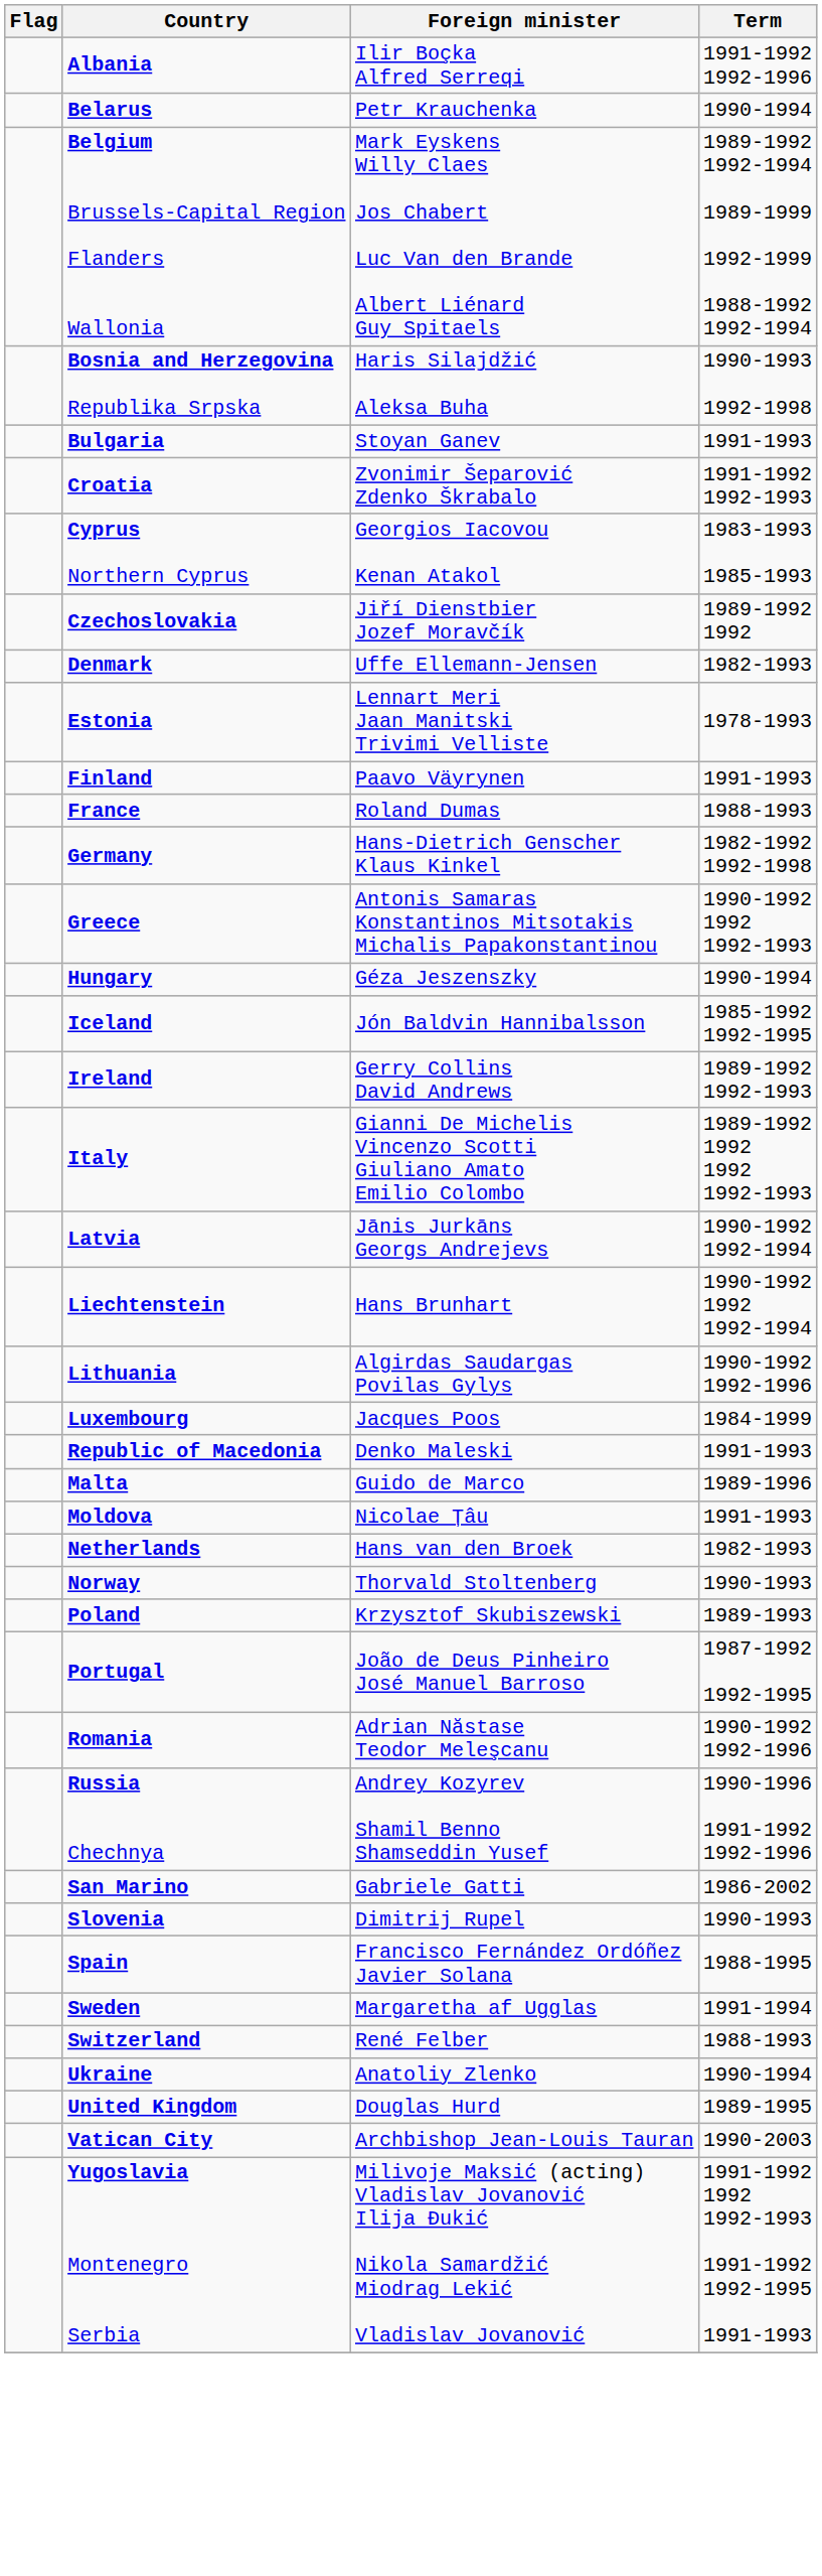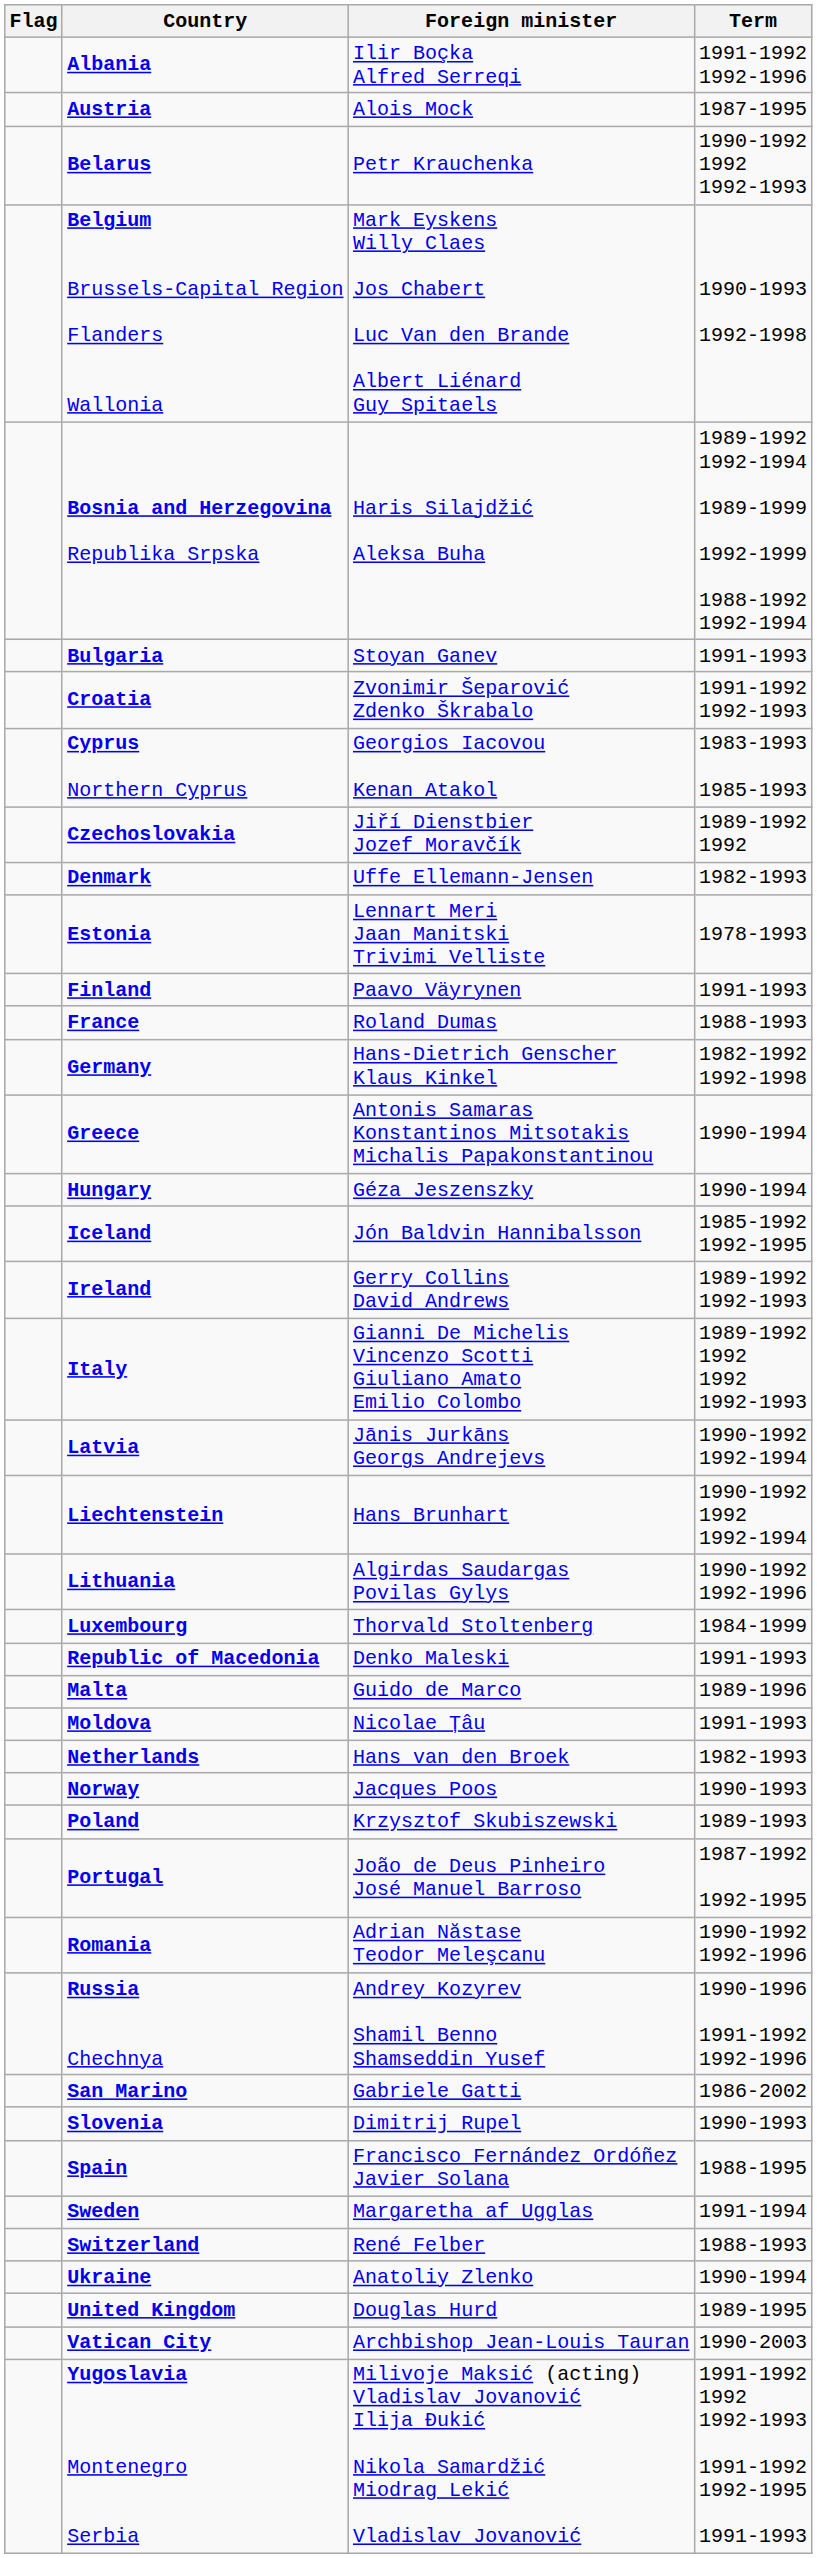 <table class="wikitable">
 <tr>
 <th>Flag</th>
 <th>Country</th>
 <th>Foreign minister</th>
 <th>Term</th>
 </tr>
 <tr>
 <td></td>
 <td><strong><a href='#'>Albania</a></strong></td>
 <td><a href='#'>Ilir Boçka</a><br><a href='#'>Alfred Serreqi</a></td>
 <td>1991-1992<br>1992-1996</td>
 </tr>
 <tr>
 <td></td>
+<td><strong><a href='#'>Austria</a></strong></td>
+<td><a href='#'>Alois Mock</a></td>
+<td>1987-1995</td>
+</tr>
+<tr>
+<td></td>
 <td><strong><a href='#'>Belarus</a></strong></td>
 <td><a href='#'>Petr Krauchenka</a></td>
-<td>1990-1994</td>
+<td>1990-1992<br>1992<br>1992-1993</td>
 </tr>
 <tr>
 <td><br><br><br><br><br><br><br><br></td>
 <td><strong><a href='#'>Belgium</a></strong><br><br><br><a href='#'>Brussels-Capital Region</a><br><br><a href='#'>Flanders</a><br><br><br><a href='#'>Wallonia</a></td>
 <td><a href='#'>Mark Eyskens</a><br><a href='#'>Willy Claes</a><br><br><a href='#'>Jos Chabert</a><br><br><a href='#'>Luc Van den Brande</a><br><br><a href='#'>Albert Liénard</a><br><a href='#'>Guy Spitaels</a></td>
-<td>1989-1992<br>1992-1994<br><br>1989-1999<br><br>1992-1999<br><br>1988-1992<br>1992-1994</td>
+<td>1990-1993<br><br>1992-1998</td>
 </tr>
 <tr>
 <td><br><br></td>
 <td><strong><a href='#'>Bosnia and Herzegovina</a></strong><br><br><a href='#'>Republika Srpska</a></td>
 <td><a href='#'>Haris Silajdžić</a><br><br><a href='#'>Aleksa Buha</a></td>
-<td>1990-1993<br><br>1992-1998</td>
+<td>1989-1992<br>1992-1994<br><br>1989-1999<br><br>1992-1999<br><br>1988-1992<br>1992-1994</td>
 </tr>
 <tr>
 <td></td>
 <td><strong><a href='#'>Bulgaria</a></strong></td>
 <td><a href='#'>Stoyan Ganev</a></td>
 <td>1991-1993</td>
 </tr>
 <tr>
 <td></td>
 <td><strong><a href='#'>Croatia</a></strong></td>
 <td><a href='#'>Zvonimir Šeparović</a><br><a href='#'>Zdenko Škrabalo</a></td>
 <td>1991-1992<br>1992-1993</td>
 </tr>
 <tr>
 <td><br><br></td>
 <td><strong><a href='#'>Cyprus</a></strong><br><br><a href='#'>Northern Cyprus</a></td>
 <td><a href='#'>Georgios Iacovou</a><br><br><a href='#'>Kenan Atakol</a></td>
 <td>1983-1993<br><br>1985-1993</td>
 </tr>
 <tr>
 <td></td>
 <td><strong><a href='#'>Czechoslovakia</a></strong></td>
 <td><a href='#'>Jiří Dienstbier</a><br><a href='#'>Jozef Moravčík</a></td>
 <td>1989-1992<br>1992</td>
 </tr>
 <tr>
 <td></td>
 <td><strong><a href='#'>Denmark</a></strong></td>
 <td><a href='#'>Uffe Ellemann-Jensen</a></td>
 <td>1982-1993</td>
 </tr>
 <tr>
 <td></td>
 <td><strong><a href='#'>Estonia</a></strong></td>
 <td><a href='#'>Lennart Meri</a><br><a href='#'>Jaan Manitski</a><br><a href='#'>Trivimi Velliste</a></td>
 <td>1978-1993</td>
 </tr>
 <tr>
 <td></td>
 <td><strong><a href='#'>Finland</a></strong></td>
 <td><a href='#'>Paavo Väyrynen</a></td>
 <td>1991-1993</td>
 </tr>
 <tr>
 <td></td>
 <td><strong><a href='#'>France</a></strong></td>
 <td><a href='#'>Roland Dumas</a></td>
 <td>1988-1993</td>
 </tr>
 <tr>
 <td></td>
 <td><strong><a href='#'>Germany</a></strong></td>
 <td><a href='#'>Hans-Dietrich Genscher</a><br><a href='#'>Klaus Kinkel</a></td>
 <td>1982-1992<br>1992-1998</td>
 </tr>
 <tr>
 <td></td>
 <td><strong><a href='#'>Greece</a></strong></td>
 <td><a href='#'>Antonis Samaras</a><br><a href='#'>Konstantinos Mitsotakis</a><br><a href='#'>Michalis Papakonstantinou</a></td>
-<td>1990-1992<br>1992<br>1992-1993</td>
+<td>1990-1994</td>
 </tr>
 <tr>
 <td></td>
 <td><strong><a href='#'>Hungary</a></strong></td>
 <td><a href='#'>Géza Jeszenszky</a></td>
 <td>1990-1994</td>
 </tr>
 <tr>
 <td></td>
 <td><strong><a href='#'>Iceland</a></strong></td>
 <td><a href='#'>Jón Baldvin Hannibalsson</a></td>
 <td>1985-1992<br>1992-1995</td>
 </tr>
 <tr>
 <td></td>
 <td><strong><a href='#'>Ireland</a></strong></td>
 <td><a href='#'>Gerry Collins</a><br><a href='#'>David Andrews</a></td>
 <td>1989-1992<br>1992-1993</td>
 </tr>
 <tr>
 <td></td>
 <td><strong><a href='#'>Italy</a></strong></td>
 <td><a href='#'>Gianni De Michelis</a><br><a href='#'>Vincenzo Scotti</a><br><a href='#'>Giuliano Amato</a><br><a href='#'>Emilio Colombo</a></td>
 <td>1989-1992<br>1992<br>1992<br>1992-1993</td>
 </tr>
 <tr>
 <td></td>
 <td><strong><a href='#'>Latvia</a></strong></td>
 <td><a href='#'>Jānis Jurkāns</a><br><a href='#'>Georgs Andrejevs</a></td>
 <td>1990-1992<br>1992-1994</td>
 </tr>
 <tr>
 <td></td>
 <td><strong><a href='#'>Liechtenstein</a></strong></td>
 <td><a href='#'>Hans Brunhart</a></td>
 <td>1990-1992<br>1992<br>1992-1994</td>
 </tr>
 <tr>
 <td></td>
 <td><strong><a href='#'>Lithuania</a></strong></td>
 <td><a href='#'>Algirdas Saudargas</a><br><a href='#'>Povilas Gylys</a></td>
 <td>1990-1992<br>1992-1996</td>
 </tr>
 <tr>
 <td></td>
 <td><strong><a href='#'>Luxembourg</a></strong></td>
-<td><a href='#'>Jacques Poos</a></td>
+<td><a href='#'>Thorvald Stoltenberg</a></td>
 <td>1984-1999</td>
 </tr>
 <tr>
 <td></td>
 <td><strong><a href='#'>Republic of Macedonia</a></strong></td>
 <td><a href='#'>Denko Maleski</a></td>
 <td>1991-1993</td>
 </tr>
 <tr>
 <td></td>
 <td><strong><a href='#'>Malta</a></strong></td>
 <td><a href='#'>Guido de Marco</a></td>
 <td>1989-1996</td>
 </tr>
 <tr>
 <td></td>
 <td><strong><a href='#'>Moldova</a></strong></td>
 <td><a href='#'>Nicolae Țâu</a></td>
 <td>1991-1993</td>
 </tr>
 <tr>
 <td></td>
 <td><strong><a href='#'>Netherlands</a></strong></td>
 <td><a href='#'>Hans van den Broek</a></td>
 <td>1982-1993</td>
 </tr>
 <tr>
 <td></td>
 <td><strong><a href='#'>Norway</a></strong></td>
-<td><a href='#'>Thorvald Stoltenberg</a></td>
+<td><a href='#'>Jacques Poos</a></td>
 <td>1990-1993</td>
 </tr>
 <tr>
 <td></td>
 <td><strong><a href='#'>Poland</a></strong></td>
 <td><a href='#'>Krzysztof Skubiszewski</a></td>
 <td>1989-1993</td>
 </tr>
 <tr>
 <td></td>
 <td><strong><a href='#'>Portugal</a></strong></td>
 <td><a href='#'>João de Deus Pinheiro</a><br><a href='#'>José Manuel Barroso</a></td>
 <td>1987-1992<br><br>1992-1995</td>
 </tr>
 <tr>
 <td></td>
 <td><strong><a href='#'>Romania</a></strong></td>
 <td><a href='#'>Adrian Năstase</a><br><a href='#'>Teodor Meleşcanu</a></td>
 <td>1990-1992<br>1992-1996</td>
 </tr>
 <tr>
 <td><br><br><br></td>
 <td><strong><a href='#'>Russia</a></strong><br><br><br><a href='#'>Chechnya</a></td>
 <td><a href='#'>Andrey Kozyrev</a><br><br><a href='#'>Shamil Benno</a><br><a href='#'>Shamseddin Yusef</a></td>
 <td>1990-1996<br><br>1991-1992<br>1992-1996</td>
 </tr>
 <tr>
 <td></td>
 <td><strong><a href='#'>San Marino</a></strong></td>
 <td><a href='#'>Gabriele Gatti</a></td>
 <td>1986-2002</td>
 </tr>
 <tr>
 <td></td>
 <td><strong><a href='#'>Slovenia</a></strong></td>
 <td><a href='#'>Dimitrij Rupel</a></td>
 <td>1990-1993</td>
 </tr>
 <tr>
 <td></td>
 <td><strong><a href='#'>Spain</a></strong></td>
 <td><a href='#'>Francisco Fernández Ordóñez</a><br><a href='#'>Javier Solana</a></td>
 <td>1988-1995</td>
 </tr>
 <tr>
 <td></td>
 <td><strong><a href='#'>Sweden</a></strong></td>
 <td><a href='#'>Margaretha af Ugglas</a></td>
 <td>1991-1994</td>
 </tr>
 <tr>
 <td></td>
 <td><strong><a href='#'>Switzerland</a></strong></td>
 <td><a href='#'>René Felber</a></td>
 <td>1988-1993</td>
 </tr>
 <tr>
 <td></td>
 <td><strong><a href='#'>Ukraine</a></strong></td>
 <td><a href='#'>Anatoliy Zlenko</a></td>
 <td>1990-1994</td>
 </tr>
 <tr>
 <td></td>
 <td><strong><a href='#'>United Kingdom</a></strong></td>
 <td><a href='#'>Douglas Hurd</a></td>
 <td>1989-1995</td>
 </tr>
 <tr>
 <td></td>
 <td><strong><a href='#'>Vatican City</a></strong></td>
 <td><a href='#'>Archbishop Jean-Louis Tauran</a></td>
 <td>1990-2003</td>
 </tr>
 <tr>
 <td><br><br><br><br><br><br><br></td>
 <td><strong><a href='#'>Yugoslavia</a></strong><br><br><br><br><a href='#'>Montenegro</a><br><br><br><a href='#'>Serbia</a></td>
 <td><a href='#'>Milivoje Maksić</a> (acting)<br><a href='#'>Vladislav Jovanović</a><br><a href='#'>Ilija Đukić</a><br><br><a href='#'>Nikola Samardžić</a><br><a href='#'>Miodrag Lekić</a><br><br><a href='#'>Vladislav Jovanović</a></td>
 <td>1991-1992<br>1992<br>1992-1993<br><br>1991-1992<br>1992-1995<br><br>1991-1993</td>
 </tr>
 <tr>
 </tr>
 </table>
